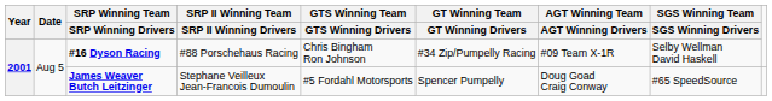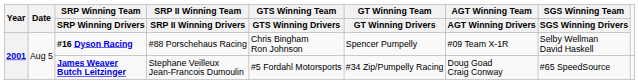 <table class="wikitable" style="font-size: 90%;">
 <tr>
 <th rowspan=2>Year</th>
 <th rowspan=2>Date</th>
 <th>SRP Winning Team</th>
 <th>SRP II Winning Team</th>
 <th>GTS Winning Team</th>
 <th>GT Winning Team</th>
 <th>AGT Winning Team</th>
 <th>SGS Winning Team</th>
 </tr>
 <tr>
 <th>SRP Winning Drivers</th>
 <th>SRP II Winning Drivers</th>
 <th>GTS Winning Drivers</th>
 <th>GT Winning Drivers</th>
 <th>AGT Winning Drivers</th>
 <th>SGS Winning Drivers</th>
 </tr>
 <tr>
 <th rowspan=2><a href='#'>2001</a></th>
 <td rowspan=2>Aug 5</td>
 <td><strong> #16 <a href='#'>Dyson Racing</a> </strong></td>
 <td> #88 Porschehaus Racing</td>
 <td> Chris Bingham <br> Ron Johnson</td>
-<td> #34 Zip/Pumpelly Racing</td>
+<td> Spencer Pumpelly</td>
 <td> #09 Team X-1R</td>
 <td> Selby Wellman <br> David Haskell</td>
 </tr>
 <tr>
 <td><strong> <a href='#'>James Weaver</a><br> <a href='#'>Butch Leitzinger</a></strong></td>
 <td> Stephane Veilleux <br> Jean-Francois Dumoulin</td>
 <td> #5 Fordahl Motorsports</td>
-<td> Spencer Pumpelly</td>
+<td> #34 Zip/Pumpelly Racing</td>
 <td> Doug Goad<br> Craig Conway</td>
 <td> #65 SpeedSource</td>
 <td></td>
 </tr>
 </table>
